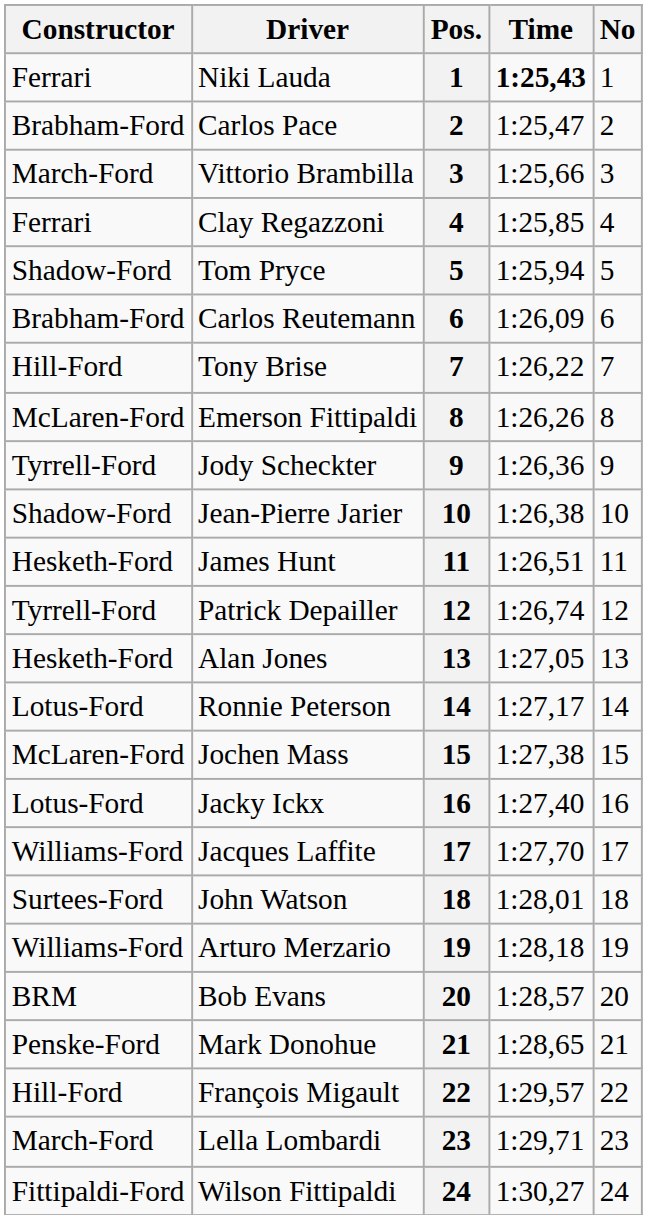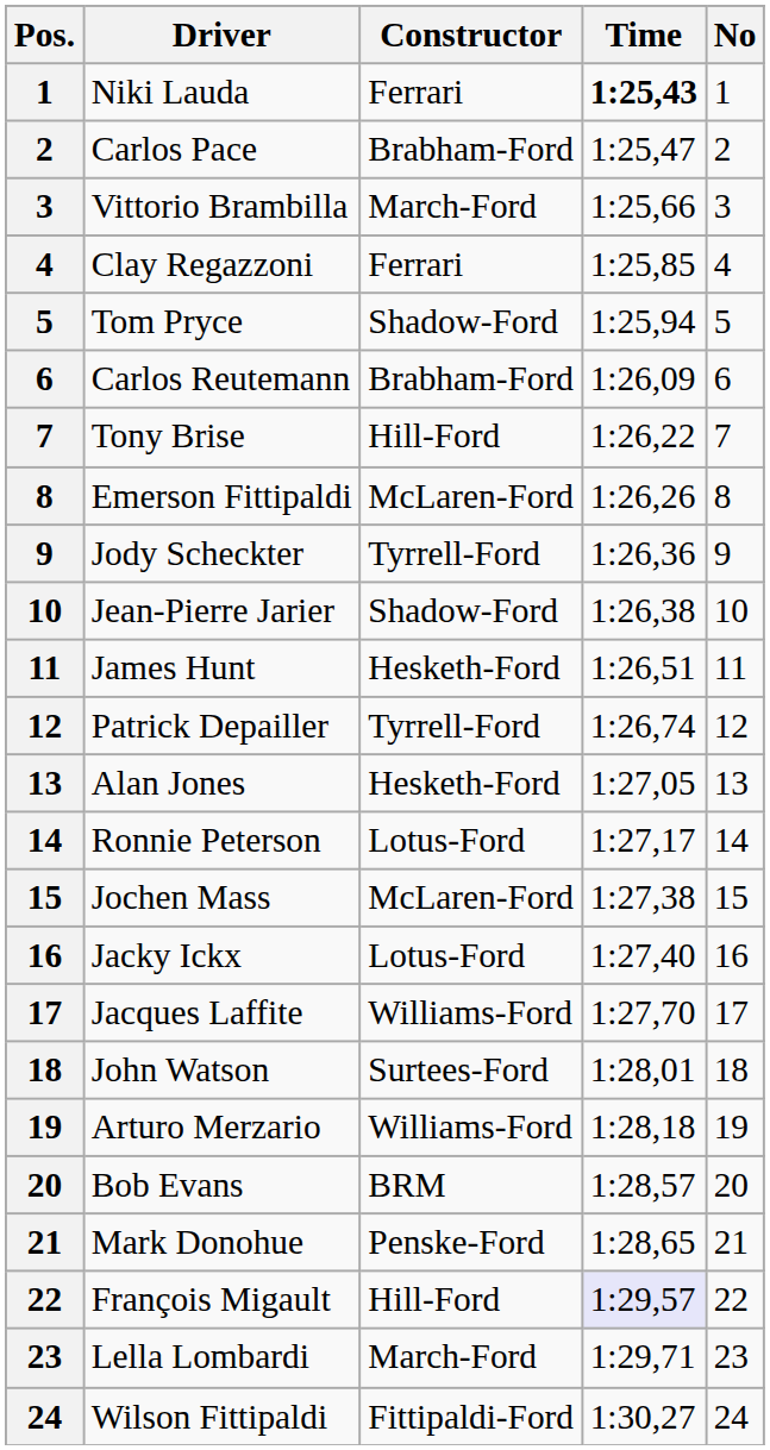 <table class="wikitable sortable" style="font-size: 95%">
 <tr>
+<th>Pos.</th>
+<th>Driver</th>
 <th>Constructor</th>
-<th>Driver</th>
-<th>Pos.</th>
 <th>Time</th>
 <th>No</th>
 </tr>
 <tr>
+<th>1</th>
+<td>Niki Lauda</td>
 <td>Ferrari</td>
-<td>Niki Lauda</td>
-<th>1</th>
 <td><strong>1:25,43</strong></td>
 <td>1</td>
 </tr>
 <tr>
+<th>2</th>
+<td>Carlos Pace</td>
 <td>Brabham-Ford</td>
-<td>Carlos Pace</td>
-<th>2</th>
 <td>1:25,47</td>
 <td>2</td>
 </tr>
 <tr>
+<th>3</th>
+<td>Vittorio Brambilla</td>
 <td>March-Ford</td>
-<td>Vittorio Brambilla</td>
-<th>3</th>
 <td>1:25,66</td>
 <td>3</td>
 </tr>
 <tr>
+<th>4</th>
+<td>Clay Regazzoni</td>
 <td>Ferrari</td>
-<td>Clay Regazzoni</td>
-<th>4</th>
 <td>1:25,85</td>
 <td>4</td>
 </tr>
 <tr>
+<th>5</th>
+<td>Tom Pryce</td>
 <td>Shadow-Ford</td>
-<td>Tom Pryce</td>
-<th>5</th>
 <td>1:25,94</td>
 <td>5</td>
 </tr>
 <tr>
+<th>6</th>
+<td>Carlos Reutemann</td>
 <td>Brabham-Ford</td>
-<td>Carlos Reutemann</td>
-<th>6</th>
 <td>1:26,09</td>
 <td>6</td>
 </tr>
 <tr>
+<th>7</th>
+<td>Tony Brise</td>
 <td>Hill-Ford</td>
-<td>Tony Brise</td>
-<th>7</th>
 <td>1:26,22</td>
 <td>7</td>
 </tr>
 <tr>
+<th>8</th>
+<td>Emerson Fittipaldi</td>
 <td>McLaren-Ford</td>
-<td>Emerson Fittipaldi</td>
-<th>8</th>
 <td>1:26,26</td>
 <td>8</td>
 </tr>
 <tr>
+<th>9</th>
+<td>Jody Scheckter</td>
 <td>Tyrrell-Ford</td>
-<td>Jody Scheckter</td>
-<th>9</th>
 <td>1:26,36</td>
 <td>9</td>
 </tr>
 <tr>
+<th>10</th>
+<td>Jean-Pierre Jarier</td>
 <td>Shadow-Ford</td>
-<td>Jean-Pierre Jarier</td>
-<th>10</th>
 <td>1:26,38</td>
 <td>10</td>
 </tr>
 <tr>
+<th>11</th>
+<td>James Hunt</td>
 <td>Hesketh-Ford</td>
-<td>James Hunt</td>
-<th>11</th>
 <td>1:26,51</td>
 <td>11</td>
 </tr>
 <tr>
+<th>12</th>
+<td>Patrick Depailler</td>
 <td>Tyrrell-Ford</td>
-<td>Patrick Depailler</td>
-<th>12</th>
 <td>1:26,74</td>
 <td>12</td>
 </tr>
 <tr>
+<th>13</th>
+<td>Alan Jones</td>
 <td>Hesketh-Ford</td>
-<td>Alan Jones</td>
-<th>13</th>
 <td>1:27,05</td>
 <td>13</td>
 </tr>
 <tr>
+<th>14</th>
+<td>Ronnie Peterson</td>
 <td>Lotus-Ford</td>
-<td>Ronnie Peterson</td>
-<th>14</th>
 <td>1:27,17</td>
 <td>14</td>
 </tr>
 <tr>
+<th>15</th>
+<td>Jochen Mass</td>
 <td>McLaren-Ford</td>
-<td>Jochen Mass</td>
-<th>15</th>
 <td>1:27,38</td>
 <td>15</td>
 </tr>
 <tr>
+<th>16</th>
+<td>Jacky Ickx</td>
 <td>Lotus-Ford</td>
-<td>Jacky Ickx</td>
-<th>16</th>
 <td>1:27,40</td>
 <td>16</td>
 </tr>
 <tr>
+<th>17</th>
+<td>Jacques Laffite</td>
 <td>Williams-Ford</td>
-<td>Jacques Laffite</td>
-<th>17</th>
 <td>1:27,70</td>
 <td>17</td>
 </tr>
 <tr>
+<th>18</th>
+<td>John Watson</td>
 <td>Surtees-Ford</td>
-<td>John Watson</td>
-<th>18</th>
 <td>1:28,01</td>
 <td>18</td>
 </tr>
 <tr>
+<th>19</th>
+<td>Arturo Merzario</td>
 <td>Williams-Ford</td>
-<td>Arturo Merzario</td>
-<th>19</th>
 <td>1:28,18</td>
 <td>19</td>
 </tr>
 <tr>
+<th>20</th>
+<td>Bob Evans</td>
 <td>BRM</td>
-<td>Bob Evans</td>
-<th>20</th>
 <td>1:28,57</td>
 <td>20</td>
 </tr>
 <tr>
+<th>21</th>
+<td>Mark Donohue</td>
 <td>Penske-Ford</td>
-<td>Mark Donohue</td>
-<th>21</th>
 <td>1:28,65</td>
 <td>21</td>
 </tr>
 <tr>
+<th>22</th>
+<td>François Migault</td>
 <td>Hill-Ford</td>
-<td>François Migault</td>
-<th>22</th>
-<td>1:29,57</td>
+<td style="background: lavender;">1:29,57</td>
 <td>22</td>
 </tr>
 <tr>
+<th>23</th>
+<td>Lella Lombardi</td>
 <td>March-Ford</td>
-<td>Lella Lombardi</td>
-<th>23</th>
 <td>1:29,71</td>
 <td>23</td>
 </tr>
 <tr>
+<th>24</th>
+<td>Wilson Fittipaldi</td>
 <td>Fittipaldi-Ford</td>
-<td>Wilson Fittipaldi</td>
-<th>24</th>
 <td>1:30,27</td>
 <td>24</td>
 </tr>
 </table>
